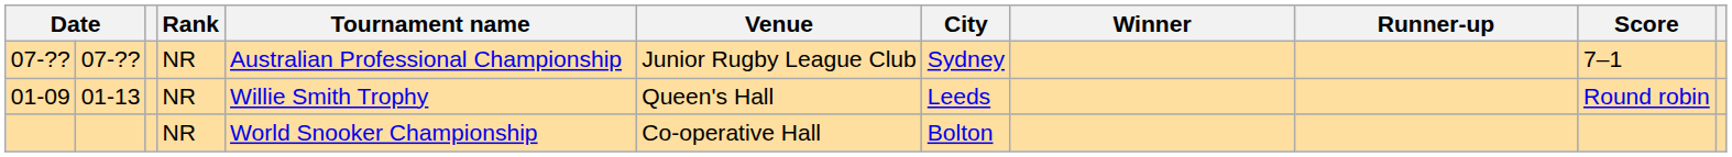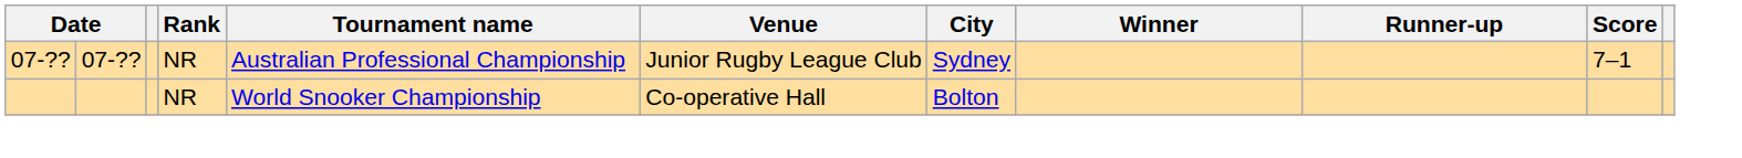 <table class="wikitable" style="font-size: 85%">
 <tr>
 <th colspan="2" width=40 align="center">Date</th>
 <th></th>
 <th>Rank</th>
 <th width=235>Tournament name</th>
 <th>Venue</th>
 <th>City</th>
 <th width=160>Winner</th>
 <th width=160>Runner-up</th>
 <th>Score</th>
 <th></th>
 </tr>
 <tr bgcolor="#ffdf9f">
 <td>07-??</td>
 <td>07-??</td>
 <td></td>
 <td>NR</td>
 <td><a href='#'>Australian Professional Championship</a></td>
 <td>Junior Rugby League Club</td>
 <td><a href='#'>Sydney</a></td>
 <td></td>
 <td></td>
 <td>7–1</td>
 <td></td>
 </tr>
 <tr bgcolor="#ffdf9f">
-<td>01-09</td>
-<td>01-13</td>
-<td></td>
-<td>NR</td>
-<td><a href='#'>Willie Smith Trophy</a></td>
-<td>Queen's Hall</td>
-<td><a href='#'>Leeds</a></td>
-<td></td>
-<td></td>
-<td><a href='#'>Round robin</a></td>
-<td></td>
-</tr>
-<tr bgcolor="#ffdf9f">
 <td></td>
 <td></td>
 <td></td>
 <td>NR</td>
 <td><a href='#'>World Snooker Championship</a></td>
 <td>Co-operative Hall</td>
 <td><a href='#'>Bolton</a></td>
 <td></td>
 <td></td>
 <td></td>
 <td></td>
 </tr>
 </table>
